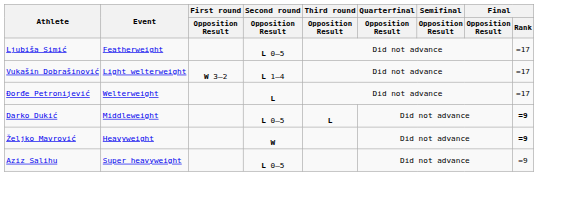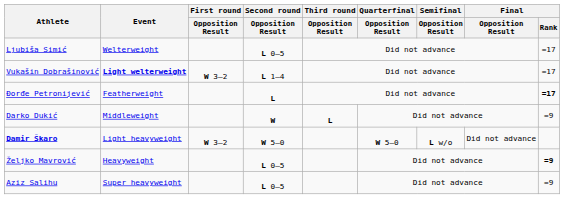 <table class=wikitable style=font-size:90%;text-align:center>
 <tr>
 <th rowspan=2>Athlete</th>
 <th rowspan=2>Event</th>
 <th>First round</th>
 <th>Second round</th>
 <th>Third round</th>
 <th>Quarterfinal</th>
 <th>Semifinal</th>
 <th colspan=2>Final</th>
 </tr>
 <tr style=font-size:95%>
 <th>Opposition<br>Result</th>
 <th>Opposition<br>Result</th>
 <th>Opposition<br>Result</th>
 <th>Opposition<br>Result</th>
 <th>Opposition<br>Result</th>
 <th>Opposition<br>Result</th>
 <th>Rank</th>
 </tr>
 <tr>
 <td align=left><a href='#'>Ljubiša Simić</a></td>
-<td align=left><a href='#'>Featherweight</a></td>
+<td align=left><a href='#'>Welterweight</a></td>
 <td></td>
 <td><br><strong>L</strong> 0–5</td>
 <td colspan=4>Did not advance</td>
 <td>=17</td>
 </tr>
 <tr>
 <td align=left><a href='#'>Vukašin Dobrašinović</a></td>
-<td align=left><a href='#'>Light welterweight</a></td>
+<td align=left><strong><a href='#'>Light welterweight</a></strong></td>
 <td><br><strong>W</strong> 3–2</td>
 <td><br><strong>L</strong> 1–4</td>
 <td colspan=4>Did not advance</td>
 <td>=17</td>
 </tr>
 <tr>
 <td align=left><a href='#'>Đorđe Petronijević</a></td>
-<td align=left><a href='#'>Welterweight</a></td>
+<td align=left><a href='#'>Featherweight</a></td>
 <td></td>
 <td><br><strong>L</strong> </td>
 <td colspan=4>Did not advance</td>
-<td>=17</td>
+<td><strong>=17</strong></td>
 </tr>
 <tr>
 <td align=left><a href='#'>Darko Dukić</a></td>
 <td align=left><a href='#'>Middleweight</a></td>
 <td></td>
-<td><br><strong>L</strong> 0–5</td>
+<td><br><strong>W</strong> </td>
 <td><br><strong>L</strong> </td>
 <td colspan=3>Did not advance</td>
-<td><strong>=9</strong></td>
+<td>=9</td>
+</tr>
+<tr>
+<td align=left><strong><a href='#'>Damir Škaro</a></strong></td>
+<td align=left><a href='#'>Light heavyweight</a></td>
+<td><br><strong>W</strong> 3–2</td>
+<td><br><strong>W</strong> 5–0</td>
+<td></td>
+<td><br><strong>W</strong> 5–0</td>
+<td><br><strong>L</strong> w/o</td>
+<td>Did not advance</td>
+<td></td>
 </tr>
 <tr>
 <td align=left><a href='#'>Željko Mavrović</a></td>
 <td align=left><a href='#'>Heavyweight</a></td>
 <td></td>
-<td><br><strong>W</strong> </td>
+<td><br><strong>L</strong> 0–5</td>
 <td></td>
 <td colspan=3>Did not advance</td>
 <td><strong>=9</strong></td>
 </tr>
 <tr>
 <td align=left><a href='#'>Aziz Salihu</a></td>
 <td align=left><a href='#'>Super heavyweight</a></td>
 <td></td>
 <td><br><strong>L</strong> 0–5</td>
 <td></td>
 <td colspan=3>Did not advance</td>
 <td>=9</td>
 </tr>
 </table>
